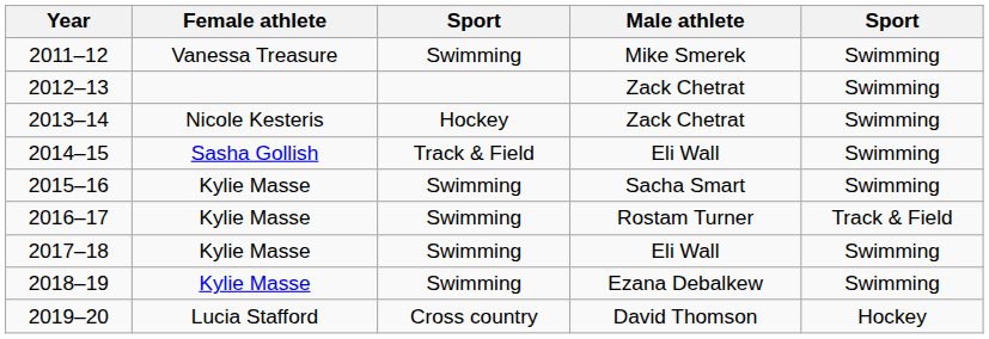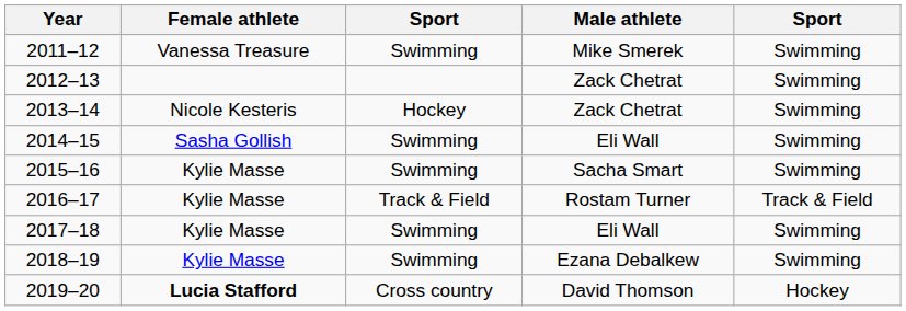 <table class="wikitable" width="60%">
 <tr align="center">
 <th>Year</th>
 <th>Female athlete</th>
 <th>Sport</th>
 <th>Male athlete</th>
 <th>Sport</th>
 </tr>
 <tr align="center">
 <td>2011–12</td>
 <td>Vanessa Treasure</td>
 <td>Swimming</td>
 <td>Mike Smerek</td>
 <td>Swimming</td>
 </tr>
 <tr align="center">
 <td>2012–13</td>
 <td> </td>
 <td> </td>
 <td>Zack Chetrat</td>
 <td>Swimming</td>
 </tr>
 <tr align="center">
 <td>2013–14</td>
 <td>Nicole Kesteris</td>
 <td>Hockey</td>
 <td>Zack Chetrat</td>
 <td>Swimming</td>
 </tr>
 <tr align="center">
 <td>2014–15</td>
 <td><a href='#'>Sasha Gollish</a></td>
-<td>Track & Field</td>
+<td>Swimming</td>
 <td>Eli Wall</td>
 <td>Swimming</td>
 </tr>
 <tr align="center">
 <td>2015–16</td>
 <td>Kylie Masse</td>
 <td>Swimming</td>
 <td>Sacha Smart</td>
 <td>Swimming</td>
 </tr>
 <tr align="center">
 <td>2016–17</td>
 <td>Kylie Masse</td>
-<td>Swimming</td>
+<td>Track & Field</td>
 <td>Rostam Turner</td>
 <td>Track & Field</td>
 </tr>
 <tr align="center">
 <td>2017–18</td>
 <td>Kylie Masse</td>
 <td>Swimming</td>
 <td>Eli Wall</td>
 <td>Swimming</td>
 </tr>
 <tr align="center">
 <td>2018–19</td>
 <td><a href='#'>Kylie Masse</a></td>
 <td>Swimming</td>
 <td>Ezana Debalkew</td>
 <td>Swimming</td>
 </tr>
 <tr align="center">
 <td>2019–20</td>
-<td>Lucia Stafford</td>
+<td><strong>Lucia Stafford</strong></td>
 <td>Cross country</td>
 <td>David Thomson</td>
 <td>Hockey</td>
 </tr>
 </table>
